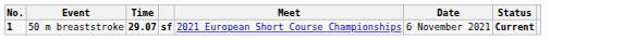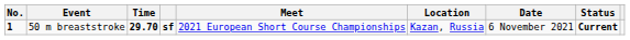 <table class="wikitable">
 <tr>
 <th>No.</th>
 <th>Event</th>
 <th>Time</th>
 <th></th>
 <th>Meet</th>
+<th>Location</th>
 <th>Date</th>
 <th>Status</th>
 <th></th>
 </tr>
 <tr>
 <td><strong>1</strong></td>
 <td>50 m breaststroke</td>
-<td style="text-align:center;"><strong>29.07</strong></td>
+<td style="text-align:center;"><strong>29.70</strong></td>
 <td><strong>sf</strong></td>
 <td><a href='#'>2021 European Short Course Championships</a></td>
+<td><a href='#'>Kazan</a>, <a href='#'>Russia</a></td>
 <td>6 November 2021</td>
 <td><strong>Current</strong></td>
 <td style="text-align:center;"></td>
 </tr>
 </table>
